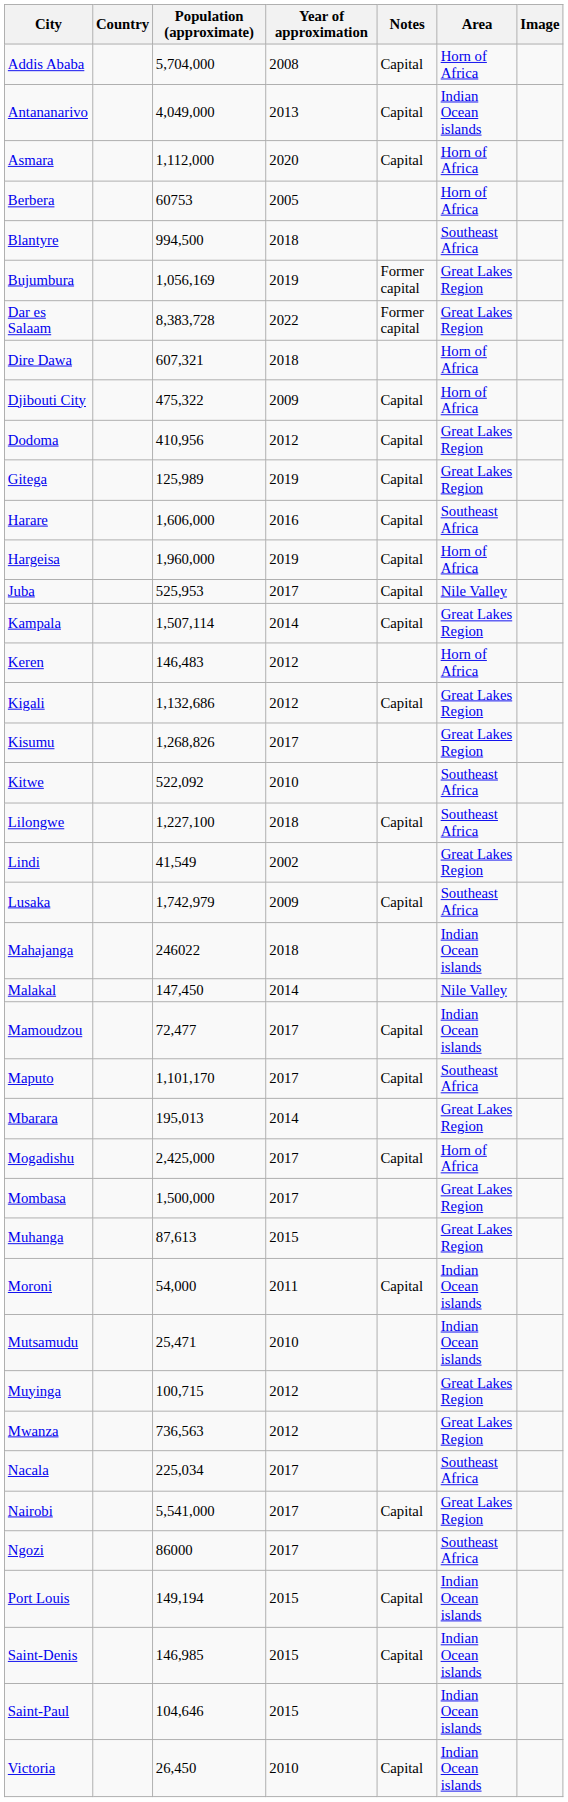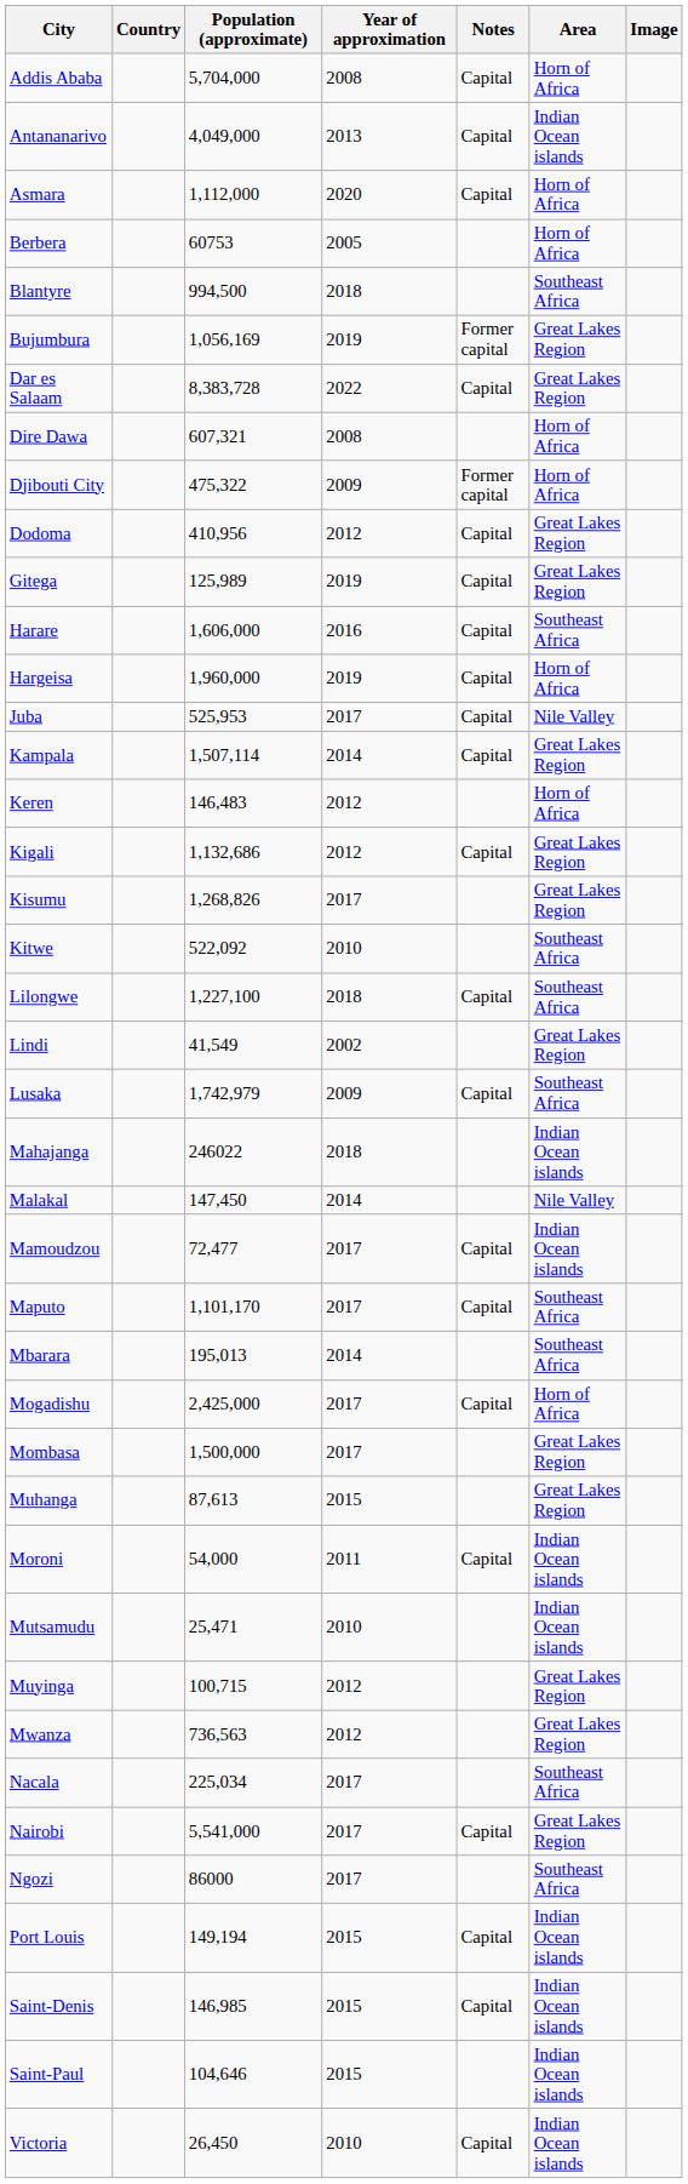 <table class="wikitable sortable">
 <tr>
 <th>City</th>
 <th>Country</th>
 <th>Population (approximate)</th>
 <th>Year of approximation</th>
 <th>Notes</th>
 <th>Area</th>
 <th>Image</th>
 </tr>
 <tr>
 <td><a href='#'>Addis Ababa</a></td>
 <td></td>
 <td>5,704,000</td>
 <td>2008</td>
 <td>Capital</td>
 <td><a href='#'>Horn of Africa</a></td>
 <td></td>
 </tr>
 <tr>
 <td><a href='#'>Antananarivo</a></td>
 <td></td>
 <td>4,049,000</td>
 <td>2013</td>
 <td>Capital</td>
 <td><a href='#'>Indian Ocean islands</a></td>
 <td></td>
 </tr>
 <tr>
 <td><a href='#'>Asmara</a></td>
 <td></td>
 <td>1,112,000</td>
 <td>2020</td>
 <td>Capital</td>
 <td><a href='#'>Horn of Africa</a></td>
 <td></td>
 </tr>
 <tr>
 <td><a href='#'>Berbera</a></td>
 <td></td>
 <td>60753</td>
 <td>2005</td>
 <td></td>
 <td><a href='#'>Horn of Africa</a></td>
 <td></td>
 </tr>
 <tr>
 <td><a href='#'>Blantyre</a></td>
 <td></td>
 <td>994,500</td>
 <td>2018</td>
 <td></td>
 <td><a href='#'>Southeast Africa</a></td>
 <td></td>
 </tr>
 <tr>
 <td><a href='#'>Bujumbura</a></td>
 <td></td>
 <td>1,056,169</td>
 <td>2019</td>
 <td>Former capital</td>
 <td><a href='#'>Great Lakes Region</a></td>
 <td></td>
 </tr>
 <tr>
 <td><a href='#'>Dar es Salaam</a></td>
 <td></td>
 <td>8,383,728</td>
 <td>2022</td>
-<td>Former capital</td>
+<td>Capital</td>
 <td><a href='#'>Great Lakes Region</a></td>
 <td></td>
 </tr>
 <tr>
 <td><a href='#'>Dire Dawa</a></td>
 <td></td>
 <td>607,321</td>
-<td>2018</td>
+<td>2008</td>
 <td></td>
 <td><a href='#'>Horn of Africa</a></td>
 <td></td>
 </tr>
 <tr>
 <td><a href='#'>Djibouti City</a></td>
 <td></td>
 <td>475,322</td>
 <td>2009</td>
-<td>Capital</td>
+<td>Former capital</td>
 <td><a href='#'>Horn of Africa</a></td>
 <td></td>
 </tr>
 <tr>
 <td><a href='#'>Dodoma</a></td>
 <td></td>
 <td>410,956</td>
 <td>2012</td>
 <td>Capital</td>
 <td><a href='#'>Great Lakes Region</a></td>
 <td></td>
 </tr>
 <tr>
 <td><a href='#'>Gitega</a></td>
 <td></td>
 <td>125,989</td>
 <td>2019</td>
 <td>Capital</td>
 <td><a href='#'>Great Lakes Region</a></td>
 <td></td>
 </tr>
 <tr>
 <td><a href='#'>Harare</a></td>
 <td></td>
 <td>1,606,000</td>
 <td>2016</td>
 <td>Capital</td>
 <td><a href='#'>Southeast Africa</a></td>
 <td></td>
 </tr>
 <tr>
 <td><a href='#'>Hargeisa</a></td>
 <td></td>
 <td>1,960,000</td>
 <td>2019</td>
 <td>Capital</td>
 <td><a href='#'>Horn of Africa</a></td>
 <td></td>
 </tr>
 <tr>
 <td><a href='#'>Juba</a></td>
 <td></td>
 <td>525,953</td>
 <td>2017</td>
 <td>Capital</td>
 <td><a href='#'>Nile Valley</a></td>
 <td></td>
 </tr>
 <tr>
 <td><a href='#'>Kampala</a></td>
 <td></td>
 <td>1,507,114</td>
 <td>2014</td>
 <td>Capital</td>
 <td><a href='#'>Great Lakes Region</a></td>
 <td></td>
 </tr>
 <tr>
 <td><a href='#'>Keren</a></td>
 <td></td>
 <td>146,483</td>
 <td>2012</td>
 <td></td>
 <td><a href='#'>Horn of Africa</a></td>
 <td></td>
 </tr>
 <tr>
 <td><a href='#'>Kigali</a></td>
 <td></td>
 <td>1,132,686</td>
 <td>2012</td>
 <td>Capital</td>
 <td><a href='#'>Great Lakes Region</a></td>
 <td></td>
 </tr>
 <tr>
 <td><a href='#'>Kisumu</a></td>
 <td></td>
 <td>1,268,826</td>
 <td>2017</td>
 <td></td>
 <td><a href='#'>Great Lakes Region</a></td>
 <td></td>
 </tr>
 <tr>
 <td><a href='#'>Kitwe</a></td>
 <td></td>
 <td>522,092</td>
 <td>2010</td>
 <td></td>
 <td><a href='#'>Southeast Africa</a></td>
 <td></td>
 </tr>
 <tr>
 <td><a href='#'>Lilongwe</a></td>
 <td></td>
 <td>1,227,100</td>
 <td>2018</td>
 <td>Capital</td>
 <td><a href='#'>Southeast Africa</a></td>
 <td></td>
 </tr>
 <tr>
 <td><a href='#'>Lindi</a></td>
 <td></td>
 <td>41,549</td>
 <td>2002</td>
 <td></td>
 <td><a href='#'>Great Lakes Region</a></td>
 <td></td>
 </tr>
 <tr>
 <td><a href='#'>Lusaka</a></td>
 <td></td>
 <td>1,742,979</td>
 <td>2009</td>
 <td>Capital</td>
 <td><a href='#'>Southeast Africa</a></td>
 <td></td>
 </tr>
 <tr>
 <td><a href='#'>Mahajanga</a></td>
 <td></td>
 <td>246022</td>
 <td>2018</td>
 <td></td>
 <td><a href='#'>Indian Ocean islands</a></td>
 <td></td>
 </tr>
 <tr>
 <td><a href='#'>Malakal</a></td>
 <td></td>
 <td>147,450</td>
 <td>2014</td>
 <td></td>
 <td><a href='#'>Nile Valley</a></td>
 <td></td>
 </tr>
 <tr>
 <td><a href='#'>Mamoudzou</a></td>
 <td></td>
 <td>72,477</td>
 <td>2017</td>
 <td>Capital</td>
 <td><a href='#'>Indian Ocean islands</a></td>
 <td></td>
 </tr>
 <tr>
 <td><a href='#'>Maputo</a></td>
 <td></td>
 <td>1,101,170</td>
 <td>2017</td>
 <td>Capital</td>
 <td><a href='#'>Southeast Africa</a></td>
 <td></td>
 </tr>
 <tr>
 <td><a href='#'>Mbarara</a></td>
 <td></td>
 <td>195,013</td>
 <td>2014</td>
 <td></td>
-<td><a href='#'>Great Lakes Region</a></td>
+<td><a href='#'>Southeast Africa</a></td>
 <td></td>
 </tr>
 <tr>
 <td><a href='#'>Mogadishu</a></td>
 <td></td>
 <td>2,425,000</td>
 <td>2017</td>
 <td>Capital</td>
 <td><a href='#'>Horn of Africa</a></td>
 <td></td>
 </tr>
 <tr>
 <td><a href='#'>Mombasa</a></td>
 <td></td>
 <td>1,500,000</td>
 <td>2017</td>
 <td></td>
 <td><a href='#'>Great Lakes Region</a></td>
 <td></td>
 </tr>
 <tr>
 <td><a href='#'>Muhanga</a></td>
 <td></td>
 <td>87,613</td>
 <td>2015</td>
 <td></td>
 <td><a href='#'>Great Lakes Region</a></td>
 <td></td>
 </tr>
 <tr>
 <td><a href='#'>Moroni</a></td>
 <td></td>
 <td>54,000</td>
 <td>2011</td>
 <td>Capital</td>
 <td><a href='#'>Indian Ocean islands</a></td>
 <td></td>
 </tr>
 <tr>
 <td><a href='#'>Mutsamudu</a></td>
 <td></td>
 <td>25,471</td>
 <td>2010</td>
 <td></td>
 <td><a href='#'>Indian Ocean islands</a></td>
 <td></td>
 </tr>
 <tr>
 <td><a href='#'>Muyinga</a></td>
 <td></td>
 <td>100,715</td>
 <td>2012</td>
 <td></td>
 <td><a href='#'>Great Lakes Region</a></td>
 <td></td>
 </tr>
 <tr>
 <td><a href='#'>Mwanza</a></td>
 <td></td>
 <td>736,563</td>
 <td>2012</td>
 <td></td>
 <td><a href='#'>Great Lakes Region</a></td>
 <td></td>
 </tr>
 <tr>
 <td><a href='#'>Nacala</a></td>
 <td></td>
 <td>225,034</td>
 <td>2017</td>
 <td></td>
 <td><a href='#'>Southeast Africa</a></td>
 <td></td>
 </tr>
 <tr>
 <td><a href='#'>Nairobi</a></td>
 <td></td>
 <td>5,541,000</td>
 <td>2017</td>
 <td>Capital</td>
 <td><a href='#'>Great Lakes Region</a></td>
 <td></td>
 </tr>
 <tr>
 <td><a href='#'>Ngozi</a></td>
 <td></td>
 <td>86000</td>
 <td>2017</td>
 <td></td>
 <td><a href='#'>Southeast Africa</a></td>
 <td></td>
 </tr>
 <tr>
 <td><a href='#'>Port Louis</a></td>
 <td></td>
 <td>149,194</td>
 <td>2015</td>
 <td>Capital</td>
 <td><a href='#'>Indian Ocean islands</a></td>
 <td></td>
 </tr>
 <tr>
 <td><a href='#'>Saint-Denis</a></td>
 <td></td>
 <td>146,985</td>
 <td>2015</td>
 <td>Capital</td>
 <td><a href='#'>Indian Ocean islands</a></td>
 <td></td>
 </tr>
 <tr>
 <td><a href='#'>Saint-Paul</a></td>
 <td></td>
 <td>104,646</td>
 <td>2015</td>
 <td></td>
 <td><a href='#'>Indian Ocean islands</a></td>
 <td></td>
 </tr>
 <tr>
 <td><a href='#'>Victoria</a></td>
 <td></td>
 <td>26,450</td>
 <td>2010</td>
 <td>Capital</td>
 <td><a href='#'>Indian Ocean islands</a></td>
 <td></td>
 </tr>
 </table>
